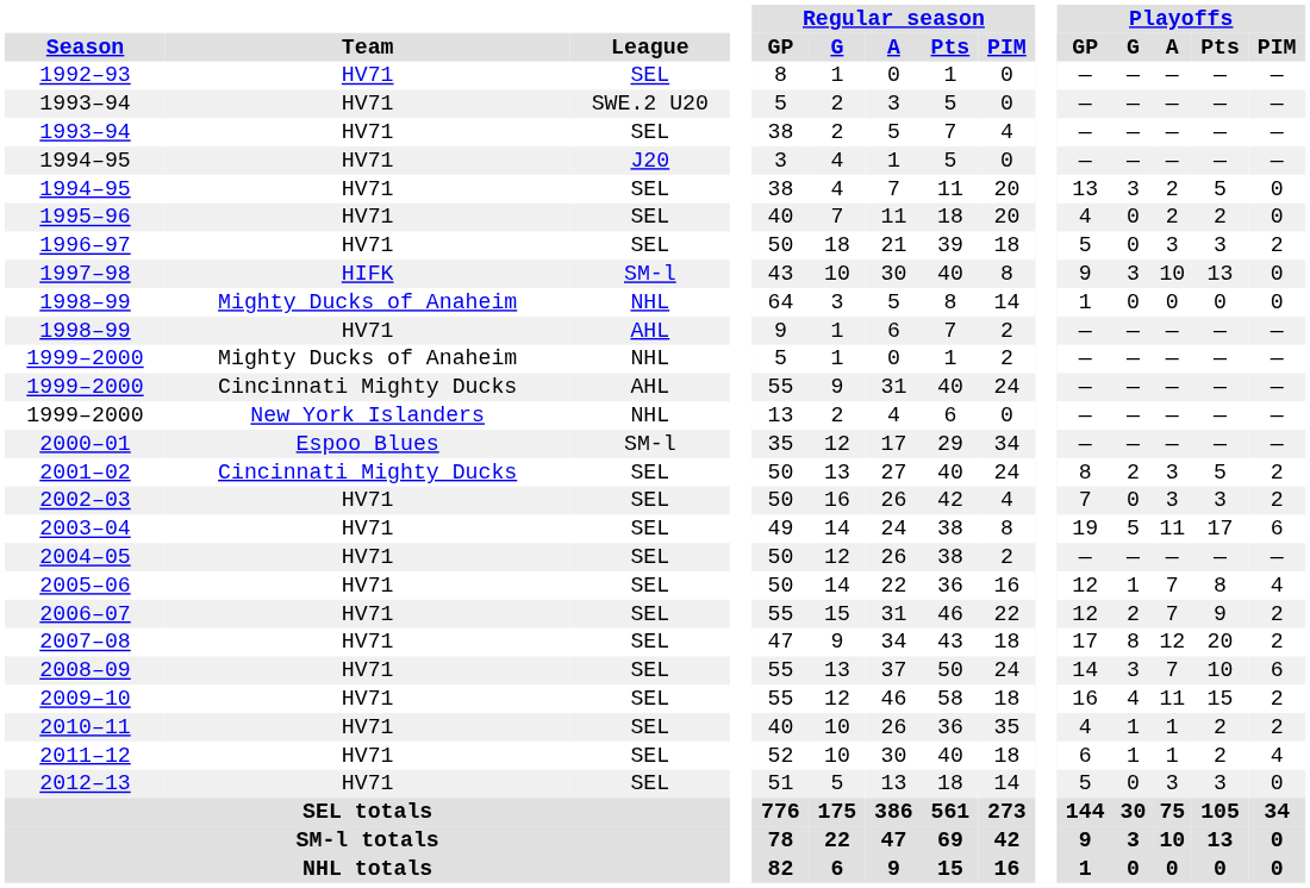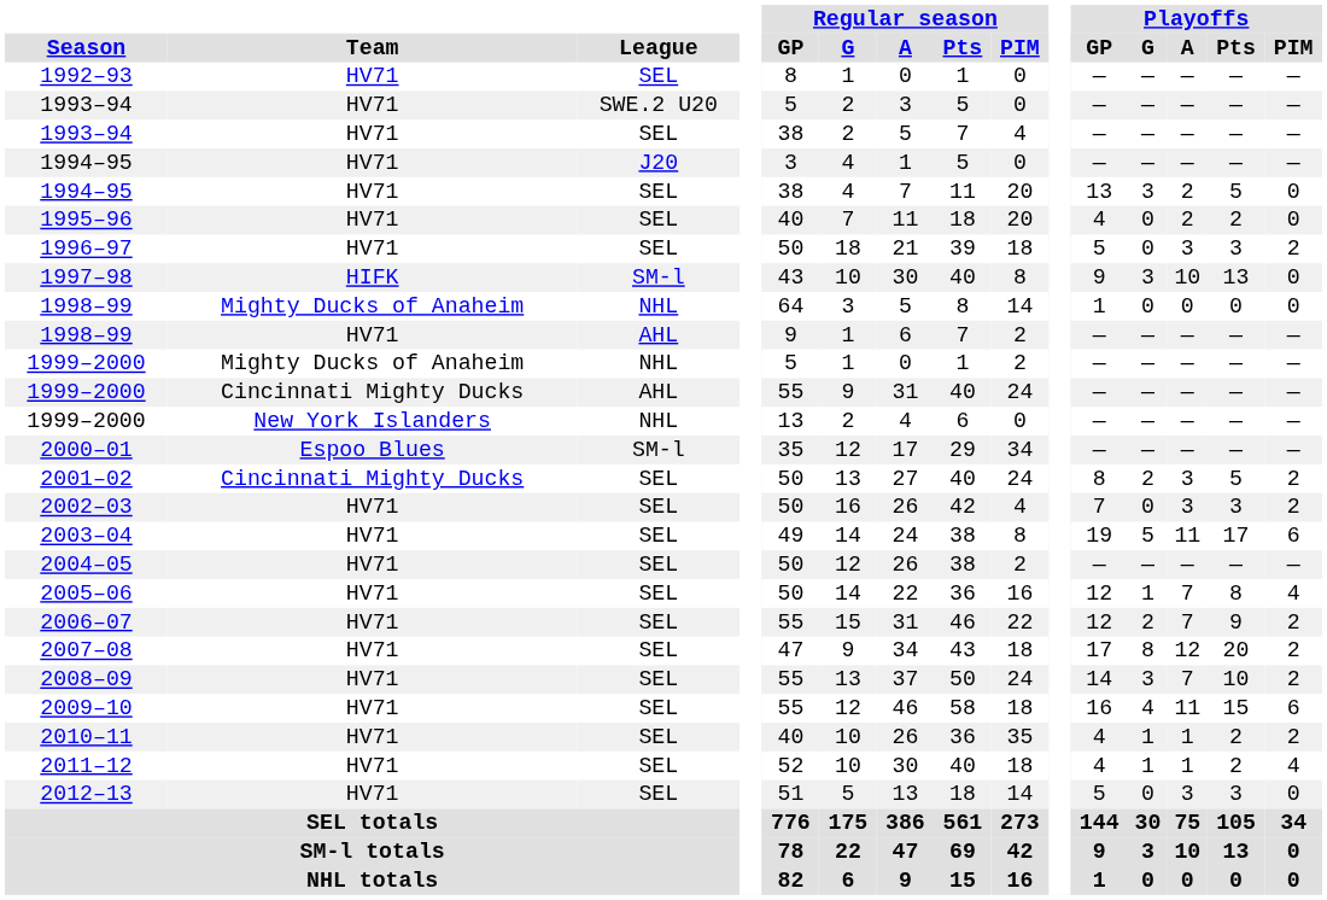 <table border="0" cellpadding="1" cellspacing="0" style="text-align:center; width:60em">
 <tr bgcolor="#e0e0e0">
 <th colspan="3" bgcolor="#ffffff"> </th>
 <th rowspan="99" bgcolor="#ffffff"> </th>
 <th colspan="5"><a href='#'>Regular season</a></th>
 <th rowspan="99" bgcolor="#ffffff"> </th>
 <th colspan="5"><a href='#'>Playoffs</a></th>
 </tr>
 <tr bgcolor="#e0e0e0">
 <th><a href='#'>Season</a></th>
 <th>Team</th>
 <th>League</th>
 <th>GP</th>
 <th><a href='#'>G</a></th>
 <th><a href='#'>A</a></th>
 <th><a href='#'>Pts</a></th>
 <th><a href='#'>PIM</a></th>
 <th>GP</th>
 <th>G</th>
 <th>A</th>
 <th>Pts</th>
 <th>PIM</th>
 </tr>
 <tr>
 <td><a href='#'>1992–93</a></td>
 <td><a href='#'>HV71</a></td>
 <td><a href='#'>SEL</a></td>
 <td>8</td>
 <td>1</td>
 <td>0</td>
 <td>1</td>
 <td>0</td>
 <td>—</td>
 <td>—</td>
 <td>—</td>
 <td>—</td>
 <td>—</td>
 </tr>
 <tr bgcolor="#f0f0f0">
 <td>1993–94</td>
 <td>HV71</td>
 <td>SWE.2 U20</td>
 <td>5</td>
 <td>2</td>
 <td>3</td>
 <td>5</td>
 <td>0</td>
 <td>—</td>
 <td>—</td>
 <td>—</td>
 <td>—</td>
 <td>—</td>
 </tr>
 <tr>
 <td><a href='#'>1993–94</a></td>
 <td>HV71</td>
 <td>SEL</td>
 <td>38</td>
 <td>2</td>
 <td>5</td>
 <td>7</td>
 <td>4</td>
 <td>—</td>
 <td>—</td>
 <td>—</td>
 <td>—</td>
 <td>—</td>
 </tr>
 <tr bgcolor="#f0f0f0">
 <td>1994–95</td>
 <td>HV71</td>
 <td><a href='#'>J20</a></td>
 <td>3</td>
 <td>4</td>
 <td>1</td>
 <td>5</td>
 <td>0</td>
 <td>—</td>
 <td>—</td>
 <td>—</td>
 <td>—</td>
 <td>—</td>
 </tr>
 <tr>
 <td><a href='#'>1994–95</a></td>
 <td>HV71</td>
 <td>SEL</td>
 <td>38</td>
 <td>4</td>
 <td>7</td>
 <td>11</td>
 <td>20</td>
 <td>13</td>
 <td>3</td>
 <td>2</td>
 <td>5</td>
 <td>0</td>
 </tr>
 <tr bgcolor="#f0f0f0">
 <td><a href='#'>1995–96</a></td>
 <td>HV71</td>
 <td>SEL</td>
 <td>40</td>
 <td>7</td>
 <td>11</td>
 <td>18</td>
 <td>20</td>
 <td>4</td>
 <td>0</td>
 <td>2</td>
 <td>2</td>
 <td>0</td>
 </tr>
 <tr>
 <td><a href='#'>1996–97</a></td>
 <td>HV71</td>
 <td>SEL</td>
 <td>50</td>
 <td>18</td>
 <td>21</td>
 <td>39</td>
 <td>18</td>
 <td>5</td>
 <td>0</td>
 <td>3</td>
 <td>3</td>
 <td>2</td>
 </tr>
 <tr bgcolor="#f0f0f0">
 <td><a href='#'>1997–98</a></td>
 <td><a href='#'>HIFK</a></td>
 <td><a href='#'>SM-l</a></td>
 <td>43</td>
 <td>10</td>
 <td>30</td>
 <td>40</td>
 <td>8</td>
 <td>9</td>
 <td>3</td>
 <td>10</td>
 <td>13</td>
 <td>0</td>
 </tr>
 <tr>
 <td><a href='#'>1998–99</a></td>
 <td><a href='#'>Mighty Ducks of Anaheim</a></td>
 <td><a href='#'>NHL</a></td>
 <td>64</td>
 <td>3</td>
 <td>5</td>
 <td>8</td>
 <td>14</td>
 <td>1</td>
 <td>0</td>
 <td>0</td>
 <td>0</td>
 <td>0</td>
 </tr>
 <tr bgcolor="#f0f0f0">
 <td><a href='#'>1998–99</a></td>
 <td>HV71</td>
 <td><a href='#'>AHL</a></td>
 <td>9</td>
 <td>1</td>
 <td>6</td>
 <td>7</td>
 <td>2</td>
 <td>—</td>
 <td>—</td>
 <td>—</td>
 <td>—</td>
 <td>—</td>
 </tr>
 <tr>
 <td><a href='#'>1999–2000</a></td>
 <td>Mighty Ducks of Anaheim</td>
 <td>NHL</td>
 <td>5</td>
 <td>1</td>
 <td>0</td>
 <td>1</td>
 <td>2</td>
 <td>—</td>
 <td>—</td>
 <td>—</td>
 <td>—</td>
 <td>—</td>
 </tr>
 <tr bgcolor="#f0f0f0">
 <td><a href='#'>1999–2000</a></td>
 <td>Cincinnati Mighty Ducks</td>
 <td>AHL</td>
 <td>55</td>
 <td>9</td>
 <td>31</td>
 <td>40</td>
 <td>24</td>
 <td>—</td>
 <td>—</td>
 <td>—</td>
 <td>—</td>
 <td>—</td>
 </tr>
 <tr>
 <td>1999–2000</td>
 <td><a href='#'>New York Islanders</a></td>
 <td>NHL</td>
 <td>13</td>
 <td>2</td>
 <td>4</td>
 <td>6</td>
 <td>0</td>
 <td>—</td>
 <td>—</td>
 <td>—</td>
 <td>—</td>
 <td>—</td>
 </tr>
 <tr bgcolor="#f0f0f0">
 <td><a href='#'>2000–01</a></td>
 <td><a href='#'>Espoo Blues</a></td>
 <td>SM-l</td>
 <td>35</td>
 <td>12</td>
 <td>17</td>
 <td>29</td>
 <td>34</td>
 <td>—</td>
 <td>—</td>
 <td>—</td>
 <td>—</td>
 <td>—</td>
 </tr>
 <tr>
 <td><a href='#'>2001–02</a></td>
 <td><a href='#'>Cincinnati Mighty Ducks</a></td>
 <td>SEL</td>
 <td>50</td>
 <td>13</td>
 <td>27</td>
 <td>40</td>
 <td>24</td>
 <td>8</td>
 <td>2</td>
 <td>3</td>
 <td>5</td>
 <td>2</td>
 </tr>
 <tr bgcolor="#f0f0f0">
 <td><a href='#'>2002–03</a></td>
 <td>HV71</td>
 <td>SEL</td>
 <td>50</td>
 <td>16</td>
 <td>26</td>
 <td>42</td>
 <td>4</td>
 <td>7</td>
 <td>0</td>
 <td>3</td>
 <td>3</td>
 <td>2</td>
 </tr>
 <tr>
 <td><a href='#'>2003–04</a></td>
 <td>HV71</td>
 <td>SEL</td>
 <td>49</td>
 <td>14</td>
 <td>24</td>
 <td>38</td>
 <td>8</td>
 <td>19</td>
 <td>5</td>
 <td>11</td>
 <td>17</td>
 <td>6</td>
 </tr>
 <tr bgcolor="#f0f0f0">
 <td><a href='#'>2004–05</a></td>
 <td>HV71</td>
 <td>SEL</td>
 <td>50</td>
 <td>12</td>
 <td>26</td>
 <td>38</td>
 <td>2</td>
 <td>—</td>
 <td>—</td>
 <td>—</td>
 <td>—</td>
 <td>—</td>
 </tr>
 <tr>
 <td><a href='#'>2005–06</a></td>
 <td>HV71</td>
 <td>SEL</td>
 <td>50</td>
 <td>14</td>
 <td>22</td>
 <td>36</td>
 <td>16</td>
 <td>12</td>
 <td>1</td>
 <td>7</td>
 <td>8</td>
 <td>4</td>
 </tr>
 <tr bgcolor="#f0f0f0">
 <td><a href='#'>2006–07</a></td>
 <td>HV71</td>
 <td>SEL</td>
 <td>55</td>
 <td>15</td>
 <td>31</td>
 <td>46</td>
 <td>22</td>
 <td>12</td>
 <td>2</td>
 <td>7</td>
 <td>9</td>
 <td>2</td>
 </tr>
 <tr>
 <td><a href='#'>2007–08</a></td>
 <td>HV71</td>
 <td>SEL</td>
 <td>47</td>
 <td>9</td>
 <td>34</td>
 <td>43</td>
 <td>18</td>
 <td>17</td>
 <td>8</td>
 <td>12</td>
 <td>20</td>
 <td>2</td>
 </tr>
 <tr bgcolor="#f0f0f0">
 <td><a href='#'>2008–09</a></td>
 <td>HV71</td>
 <td>SEL</td>
 <td>55</td>
 <td>13</td>
 <td>37</td>
 <td>50</td>
 <td>24</td>
 <td>14</td>
 <td>3</td>
 <td>7</td>
 <td>10</td>
-<td>6</td>
+<td>2</td>
 </tr>
 <tr>
 <td><a href='#'>2009–10</a></td>
 <td>HV71</td>
 <td>SEL</td>
 <td>55</td>
 <td>12</td>
 <td>46</td>
 <td>58</td>
 <td>18</td>
 <td>16</td>
 <td>4</td>
 <td>11</td>
 <td>15</td>
-<td>2</td>
+<td>6</td>
 </tr>
 <tr bgcolor="#f0f0f0">
 <td><a href='#'>2010–11</a></td>
 <td>HV71</td>
 <td>SEL</td>
 <td>40</td>
 <td>10</td>
 <td>26</td>
 <td>36</td>
 <td>35</td>
 <td>4</td>
 <td>1</td>
 <td>1</td>
 <td>2</td>
 <td>2</td>
 </tr>
 <tr>
 <td><a href='#'>2011–12</a></td>
 <td>HV71</td>
 <td>SEL</td>
 <td>52</td>
 <td>10</td>
 <td>30</td>
 <td>40</td>
 <td>18</td>
-<td>6</td>
+<td>4</td>
 <td>1</td>
 <td>1</td>
 <td>2</td>
 <td>4</td>
 </tr>
 <tr bgcolor="#f0f0f0">
 <td><a href='#'>2012–13</a></td>
 <td>HV71</td>
 <td>SEL</td>
 <td>51</td>
 <td>5</td>
 <td>13</td>
 <td>18</td>
 <td>14</td>
 <td>5</td>
 <td>0</td>
 <td>3</td>
 <td>3</td>
 <td>0</td>
 </tr>
 <tr bgcolor="#e0e0e0">
 <th colspan="3">SEL totals</th>
 <th>776</th>
 <th>175</th>
 <th>386</th>
 <th>561</th>
 <th>273</th>
 <th>144</th>
 <th>30</th>
 <th>75</th>
 <th>105</th>
 <th>34</th>
 </tr>
 <tr bgcolor="#e0e0e0">
 <th colspan="3">SM-l totals</th>
 <th>78</th>
 <th>22</th>
 <th>47</th>
 <th>69</th>
 <th>42</th>
 <th>9</th>
 <th>3</th>
 <th>10</th>
 <th>13</th>
 <th>0</th>
 </tr>
 <tr bgcolor="#e0e0e0">
 <th colspan="3">NHL totals</th>
 <th>82</th>
 <th>6</th>
 <th>9</th>
 <th>15</th>
 <th>16</th>
 <th>1</th>
 <th>0</th>
 <th>0</th>
 <th>0</th>
 <th>0</th>
 </tr>
 </table>
